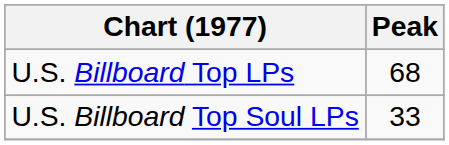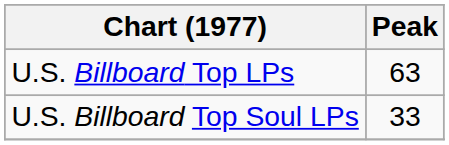 <table class="wikitable">
 <tr>
 <th>Chart (1977)</th>
 <th>Peak<br></th>
 </tr>
 <tr>
 <td>U.S. <a href='#'><em>Billboard</em> Top LPs</a></td>
-<td align="center">68</td>
+<td align="center">63</td>
 </tr>
 <tr>
 <td>U.S. <em>Billboard</em> <a href='#'>Top Soul LPs</a></td>
 <td align="center">33</td>
 </tr>
 <tr>
 </tr>
 </table>
